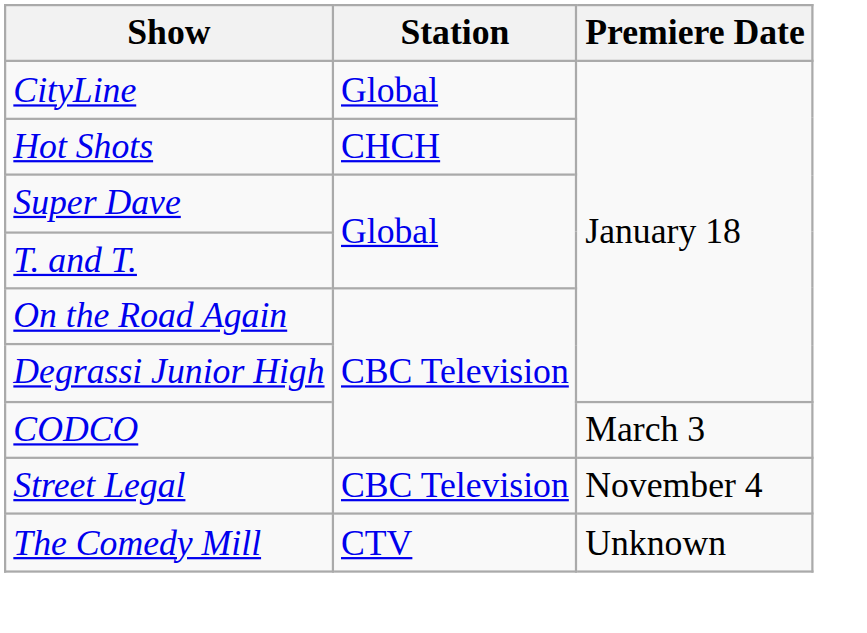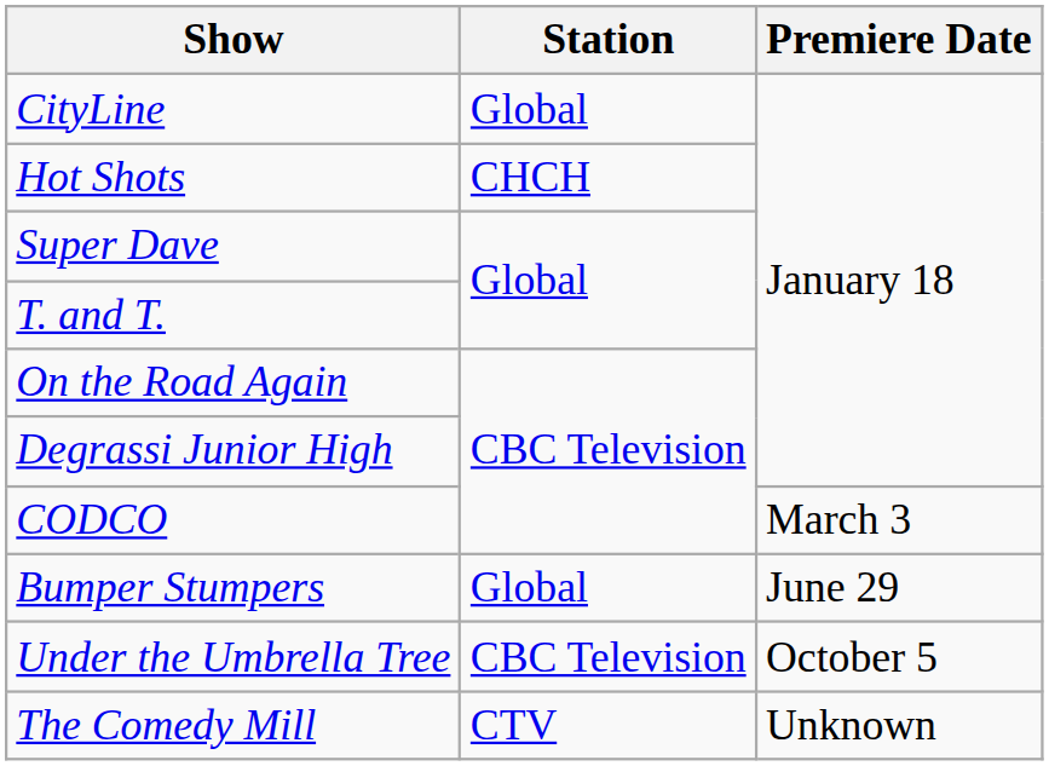 <table class="wikitable">
 <tr>
 <th>Show</th>
 <th>Station</th>
 <th>Premiere Date</th>
 </tr>
 <tr>
 <td><em><a href='#'>CityLine</a></em></td>
 <td><a href='#'>Global</a></td>
 <td rowspan="6">January 18</td>
 </tr>
 <tr>
 <td><em><a href='#'>Hot Shots</a></em></td>
 <td><a href='#'>CHCH</a></td>
 </tr>
 <tr>
 <td><em><a href='#'>Super Dave</a></em></td>
 <td rowspan="2"><a href='#'>Global</a></td>
 </tr>
 <tr>
 <td><em><a href='#'>T. and T.</a></em></td>
 </tr>
 <tr>
 <td><em><a href='#'>On the Road Again</a></em></td>
 <td rowspan="3"><a href='#'>CBC Television</a></td>
 </tr>
 <tr>
 <td><em><a href='#'>Degrassi Junior High</a></em></td>
 </tr>
 <tr>
 <td><em><a href='#'>CODCO</a></em></td>
 <td>March 3</td>
 </tr>
 <tr>
-<td><em><a href='#'>Street Legal</a></em></td>
+<td><em><a href='#'>Bumper Stumpers</a></em></td>
+<td><a href='#'>Global</a></td>
+<td>June 29</td>
+</tr>
+<tr>
+<td><em><a href='#'>Under the Umbrella Tree</a></em></td>
 <td><a href='#'>CBC Television</a></td>
-<td>November 4</td>
+<td>October 5</td>
 </tr>
 <tr>
 <td><em><a href='#'>The Comedy Mill</a></em></td>
 <td><a href='#'>CTV</a></td>
 <td>Unknown</td>
 </tr>
 </table>
